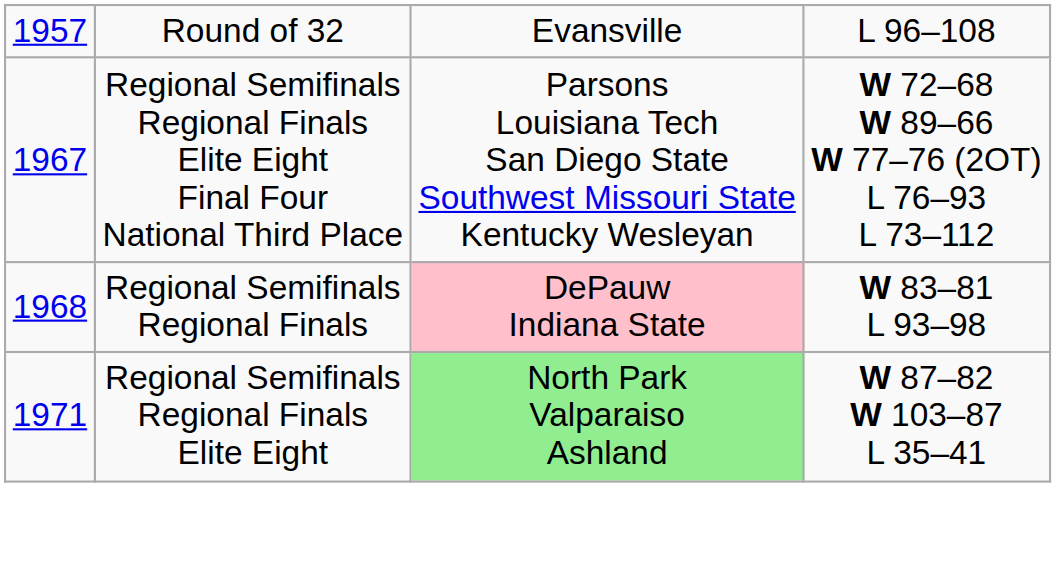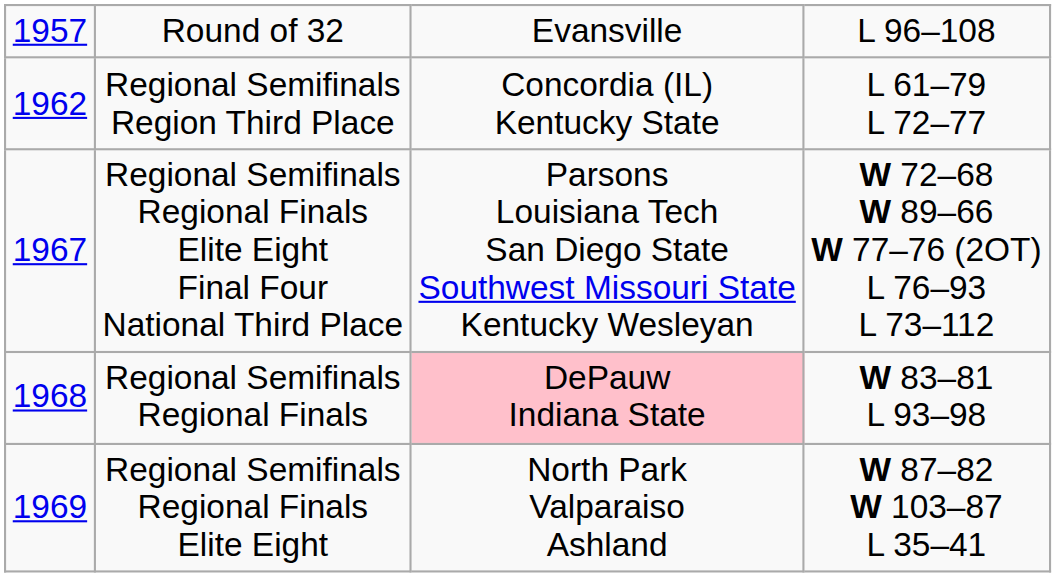 <table class="wikitable">
 <tr align="center">
 <td><a href='#'>1957</a></td>
 <td>Round of 32</td>
 <td>Evansville</td>
 <td>L 96–108</td>
+</tr>
+<tr align="center">
+<td><a href='#'>1962</a></td>
+<td>Regional Semifinals<br>Region Third Place</td>
+<td>Concordia (IL)<br>Kentucky State</td>
+<td>L 61–79<br>L 72–77</td>
 </tr>
 <tr align="center">
 <td><a href='#'>1967</a></td>
 <td>Regional Semifinals<br>Regional Finals<br>Elite Eight<br>Final Four<br>National Third Place</td>
 <td>Parsons<br>Louisiana Tech<br>San Diego State<br><a href='#'>Southwest Missouri State</a><br>Kentucky Wesleyan</td>
 <td><strong>W</strong> 72–68<br><strong>W</strong> 89–66<br><strong>W</strong> 77–76 (2OT)<br>L 76–93<br>L 73–112</td>
 </tr>
 <tr align="center">
 <td><a href='#'>1968</a></td>
 <td>Regional Semifinals<br>Regional Finals</td>
 <td style="background: pink;">DePauw<br>Indiana State</td>
 <td><strong>W</strong> 83–81<br>L 93–98</td>
 </tr>
 <tr align="center">
-<td><a href='#'>1971</a></td>
+<td><a href='#'>1969</a></td>
 <td>Regional Semifinals<br>Regional Finals<br>Elite Eight</td>
-<td style="background: lightgreen;">North Park<br>Valparaiso<br>Ashland</td>
+<td>North Park<br>Valparaiso<br>Ashland</td>
 <td><strong>W</strong> 87–82<br><strong>W</strong> 103–87<br>L 35–41</td>
 </tr>
 </table>
